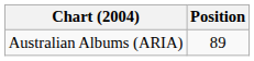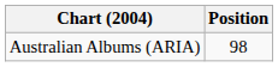 <table class="wikitable">
 <tr>
 <th>Chart (2004)</th>
 <th>Position</th>
 </tr>
 <tr>
 <td>Australian Albums (ARIA)</td>
-<td style="text-align:center;">89</td>
+<td style="text-align:center;">98</td>
 </tr>
 </table>
